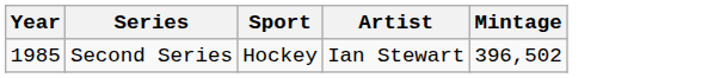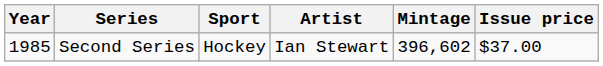 <table class="wikitable">
 <tr>
 <th>Year</th>
 <th>Series</th>
 <th>Sport</th>
 <th>Artist</th>
 <th>Mintage</th>
+<th>Issue price</th>
 </tr>
 <tr>
 <td>1985</td>
 <td>Second Series</td>
 <td>Hockey</td>
 <td>Ian Stewart</td>
-<td>396,502</td>
+<td>396,602</td>
+<td>$37.00</td>
 </tr>
 </table>
